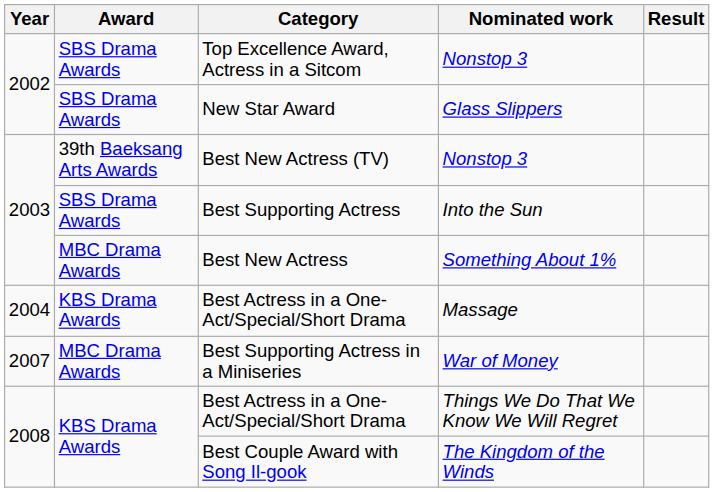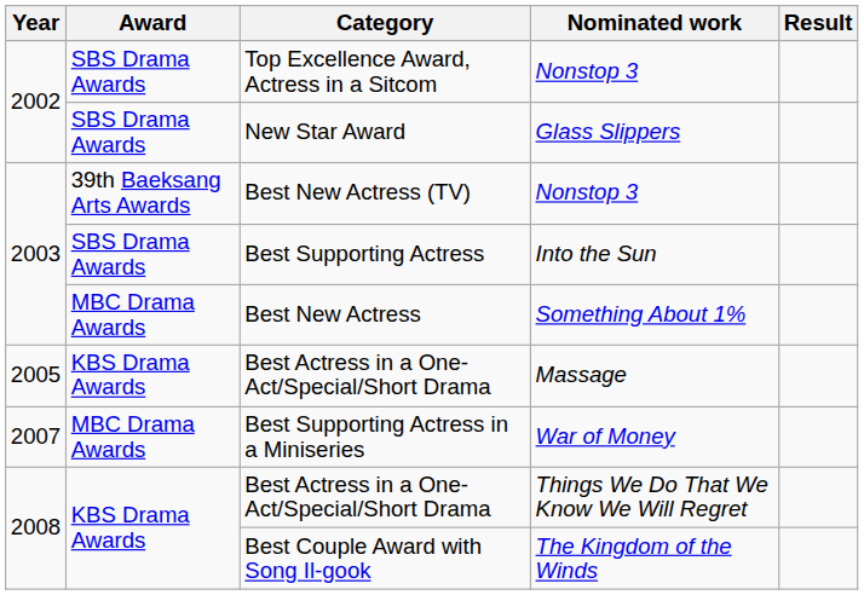 <table class="wikitable">
 <tr>
 <th>Year</th>
 <th>Award</th>
 <th>Category</th>
 <th>Nominated work</th>
 <th>Result</th>
 </tr>
 <tr>
 <td rowspan=2>2002</td>
 <td><a href='#'>SBS Drama Awards</a></td>
 <td>Top Excellence Award, Actress in a Sitcom</td>
 <td><em><a href='#'>Nonstop 3</a></em></td>
 <td></td>
 </tr>
 <tr>
 <td><a href='#'>SBS Drama Awards</a></td>
 <td>New Star Award</td>
 <td><em><a href='#'>Glass Slippers</a></em></td>
 <td></td>
 </tr>
 <tr>
 <td rowspan=3>2003</td>
 <td>39th <a href='#'>Baeksang Arts Awards</a></td>
 <td>Best New Actress (TV)</td>
 <td><em><a href='#'>Nonstop 3</a></em></td>
 <td></td>
 </tr>
 <tr>
 <td><a href='#'>SBS Drama Awards</a></td>
 <td>Best Supporting Actress</td>
 <td><em>Into the Sun</em></td>
 <td></td>
 </tr>
 <tr>
 <td><a href='#'>MBC Drama Awards</a></td>
 <td>Best New Actress</td>
 <td><em><a href='#'>Something About 1%</a></em></td>
 <td></td>
 </tr>
 <tr>
-<td>2004</td>
+<td>2005</td>
 <td><a href='#'>KBS Drama Awards</a></td>
 <td>Best Actress in a One-Act/Special/Short Drama</td>
 <td><em>Massage</em></td>
 <td></td>
 </tr>
 <tr>
 <td>2007</td>
 <td><a href='#'>MBC Drama Awards</a></td>
 <td>Best Supporting Actress in a Miniseries</td>
 <td><em><a href='#'>War of Money</a></em></td>
 <td></td>
 </tr>
 <tr>
 <td rowspan=2>2008</td>
 <td rowspan=2><a href='#'>KBS Drama Awards</a></td>
 <td>Best Actress in a One-Act/Special/Short Drama</td>
 <td><em>Things We Do That We Know We Will Regret</em></td>
 <td></td>
 </tr>
 <tr>
 <td>Best Couple Award with <a href='#'>Song Il-gook</a></td>
 <td><em><a href='#'>The Kingdom of the Winds</a></em></td>
 <td></td>
 </tr>
 </table>
